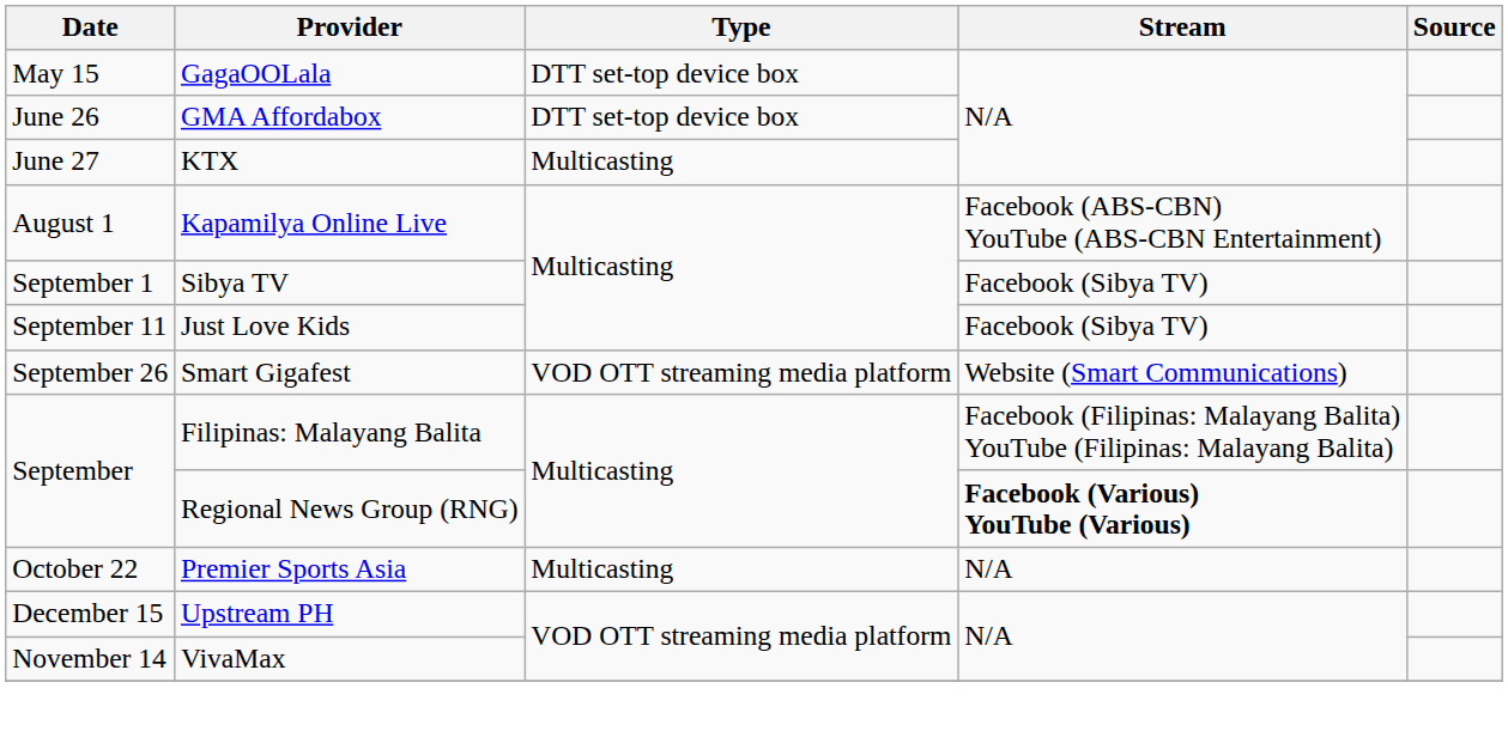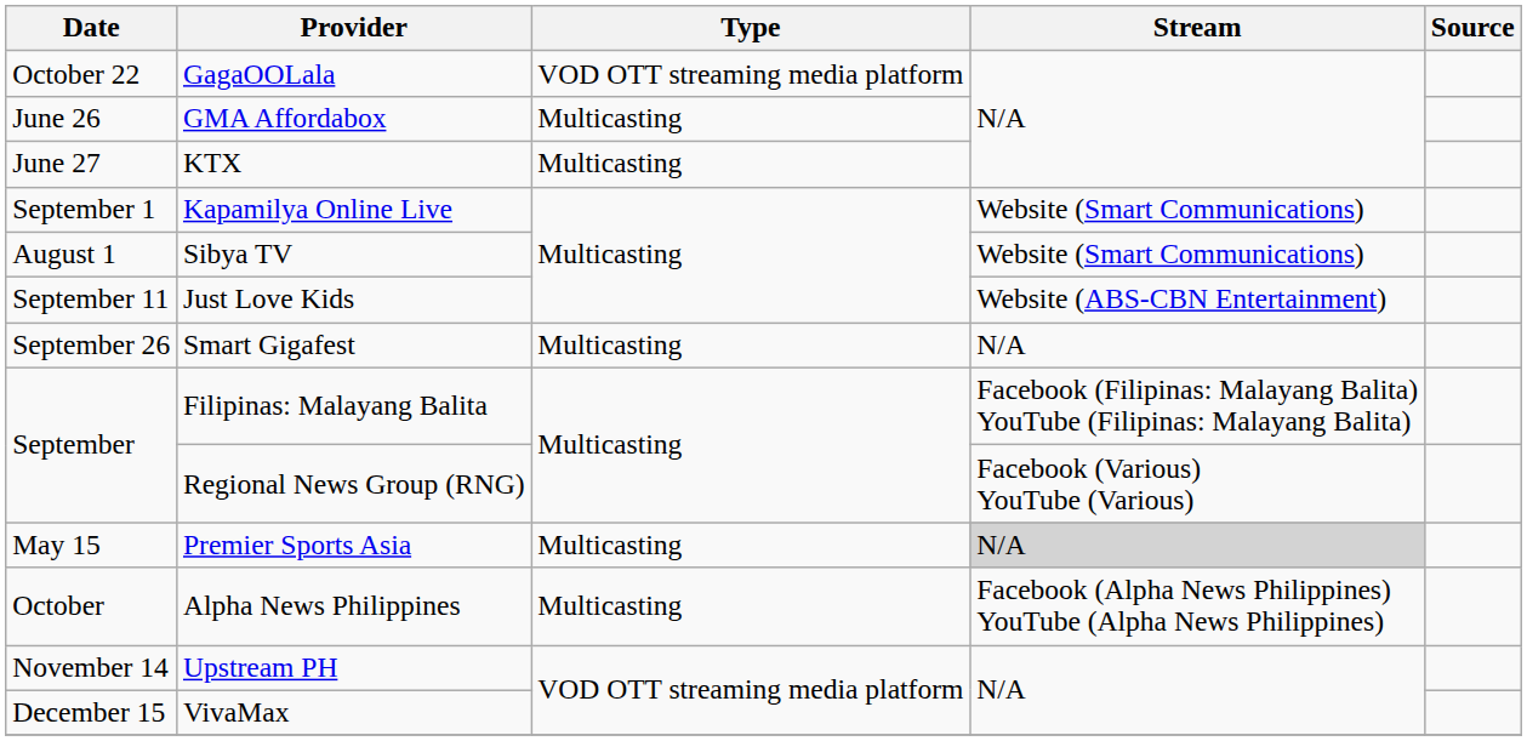 <table class="wikitable">
 <tr>
 <th>Date</th>
 <th>Provider</th>
 <th>Type</th>
 <th>Stream</th>
 <th>Source</th>
 </tr>
 <tr>
-<td>May 15</td>
+<td>October 22</td>
 <td><a href='#'>GagaOOLala</a></td>
-<td>DTT set-top device box</td>
+<td>VOD OTT streaming media platform</td>
 <td rowspan="3">N/A</td>
 <td></td>
 </tr>
 <tr>
 <td>June 26</td>
 <td><a href='#'>GMA Affordabox</a></td>
-<td>DTT set-top device box</td>
+<td>Multicasting</td>
 <td></td>
 </tr>
 <tr>
 <td>June 27</td>
 <td>KTX</td>
 <td>Multicasting</td>
 <td></td>
 </tr>
 <tr>
-<td>August 1</td>
+<td>September 1</td>
 <td><a href='#'>Kapamilya Online Live</a></td>
 <td rowspan="3">Multicasting</td>
-<td>Facebook (ABS-CBN)<br>YouTube (ABS-CBN Entertainment)</td>
+<td>Website (<a href='#'>Smart Communications</a>)</td>
 <td></td>
 </tr>
 <tr>
-<td>September 1</td>
+<td>August 1</td>
 <td>Sibya TV</td>
-<td>Facebook (Sibya TV)</td>
+<td>Website (<a href='#'>Smart Communications</a>)</td>
 <td></td>
 </tr>
 <tr>
 <td>September 11</td>
 <td>Just Love Kids</td>
-<td>Facebook (Sibya TV)</td>
+<td>Website (<a href='#'>ABS-CBN Entertainment</a>)</td>
 <td></td>
 </tr>
 <tr>
 <td>September 26</td>
 <td>Smart Gigafest</td>
-<td>VOD OTT streaming media platform</td>
-<td>Website (<a href='#'>Smart Communications</a>)</td>
+<td>Multicasting</td>
+<td>N/A</td>
 <td></td>
 </tr>
 <tr>
 <td rowspan="2">September</td>
 <td>Filipinas: Malayang Balita</td>
 <td rowspan="2">Multicasting</td>
 <td>Facebook (Filipinas: Malayang Balita)<br>YouTube (Filipinas: Malayang Balita)</td>
 <td></td>
 </tr>
 <tr>
 <td>Regional News Group (RNG)</td>
-<td><strong>Facebook (Various)<br>YouTube (Various)</strong></td>
+<td>Facebook (Various)<br>YouTube (Various)</td>
 <td></td>
 </tr>
 <tr>
-<td>October 22</td>
+<td>May 15</td>
 <td><a href='#'>Premier Sports Asia</a></td>
 <td>Multicasting</td>
-<td>N/A</td>
+<td style="background: lightgrey;">N/A</td>
 <td></td>
 </tr>
 <tr>
-<td>December 15</td>
+<td>October</td>
+<td>Alpha News Philippines</td>
+<td>Multicasting</td>
+<td>Facebook (Alpha News Philippines)<br>YouTube (Alpha News Philippines)</td>
+<td></td>
+</tr>
+<tr>
+<td>November 14</td>
 <td><a href='#'>Upstream PH</a></td>
 <td rowspan="2">VOD OTT streaming media platform</td>
 <td rowspan="2">N/A</td>
 <td></td>
 </tr>
 <tr>
-<td>November 14</td>
+<td>December 15</td>
 <td>VivaMax</td>
 <td></td>
 </tr>
 <tr>
 </tr>
 </table>
